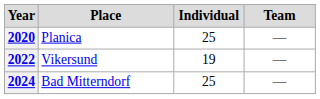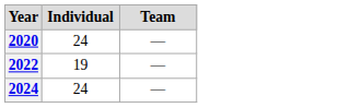 <table class="wikitable plainrowheaders" style="background:#fff; font-size:86%; line-height:16px; border:gray solid 1px; border-collapse:collapse;">
 <tr style="background:#ccc; text-align:center;">
 <th scope="col" style="background:#dcdcdc; width:25px;">Year</th>
-<th scope="col" style="background:#dcdcdc; width:130px;">Place</th>
 <th scope="col" style="background:#dcdcdc; width:65px;">Individual</th>
 <th scope="col" style="background:#dcdcdc; width:65px;">Team</th>
 </tr>
 <tr>
 <th scope=row align=center><a href='#'>2020</a></th>
-<td align=left> <a href='#'>Planica</a></td>
-<td align=center>25</td>
+<td align=center>24</td>
 <td align=center>—</td>
 </tr>
 <tr>
 <th scope=row align=center><a href='#'>2022</a></th>
-<td align=left> <a href='#'>Vikersund</a></td>
 <td align=center>19</td>
 <td align=center>—</td>
 </tr>
 <tr>
 <th scope=row align=center><a href='#'>2024</a></th>
-<td align=left> <a href='#'>Bad Mitterndorf</a></td>
-<td align=center>25</td>
+<td align=center>24</td>
 <td align=center>—</td>
 </tr>
 </table>
